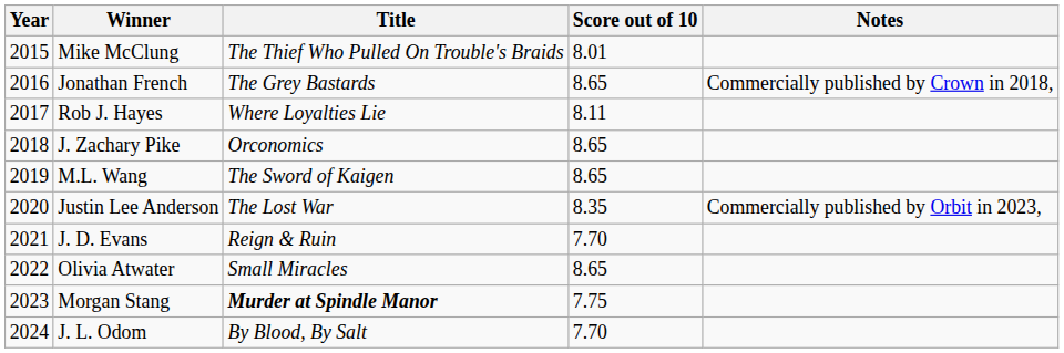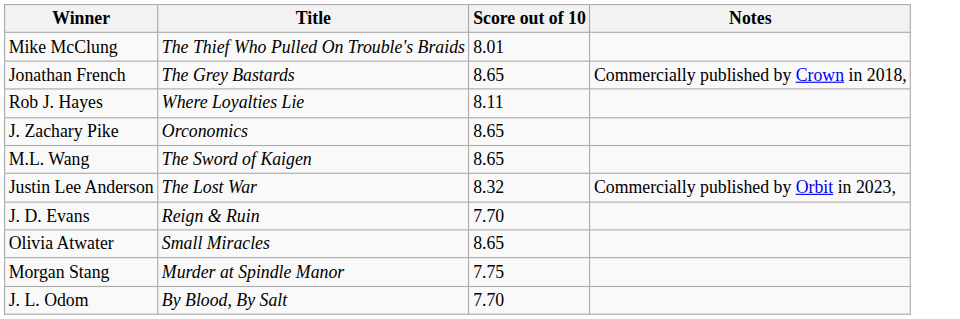 <table class="wikitable">
 <tr>
-<th>Year</th>
 <th>Winner</th>
 <th>Title</th>
 <th>Score out of 10</th>
 <th>Notes</th>
 </tr>
 <tr>
-<td>2015</td>
 <td>Mike McClung</td>
 <td><em>The Thief Who Pulled On Trouble's Braids</em></td>
 <td>8.01</td>
 <td></td>
 </tr>
 <tr>
-<td>2016</td>
 <td>Jonathan French</td>
 <td><em>The Grey Bastards</em></td>
 <td>8.65</td>
 <td>Commercially published by <a href='#'>Crown</a> in 2018, </td>
 </tr>
 <tr>
-<td>2017</td>
 <td>Rob J. Hayes</td>
 <td><em>Where Loyalties Lie</em></td>
 <td>8.11</td>
 <td></td>
 </tr>
 <tr>
-<td>2018</td>
 <td>J. Zachary Pike </td>
 <td><em>Orconomics</em></td>
 <td>8.65</td>
 <td></td>
 </tr>
 <tr>
-<td>2019</td>
 <td>M.L. Wang </td>
 <td><em>The Sword of Kaigen</em></td>
 <td>8.65</td>
 <td></td>
 </tr>
 <tr>
-<td>2020</td>
 <td>Justin Lee Anderson </td>
 <td><em>The Lost War</em></td>
-<td>8.35</td>
+<td>8.32</td>
 <td>Commercially published by <a href='#'>Orbit</a> in 2023, </td>
 </tr>
 <tr>
-<td>2021</td>
 <td>J. D. Evans </td>
 <td><em>Reign & Ruin</em></td>
 <td>7.70</td>
 <td></td>
 </tr>
 <tr>
-<td>2022</td>
 <td>Olivia Atwater </td>
 <td><em>Small Miracles</em></td>
 <td>8.65</td>
 <td></td>
 </tr>
 <tr>
-<td>2023</td>
 <td>Morgan Stang</td>
-<td><strong><em>Murder at Spindle Manor</em></strong></td>
+<td><em>Murder at Spindle Manor</em></td>
 <td>7.75</td>
 <td></td>
 </tr>
 <tr>
-<td>2024</td>
 <td>J. L. Odom</td>
 <td><em>By Blood, By Salt</em></td>
 <td>7.70</td>
 <td></td>
 </tr>
 </table>
